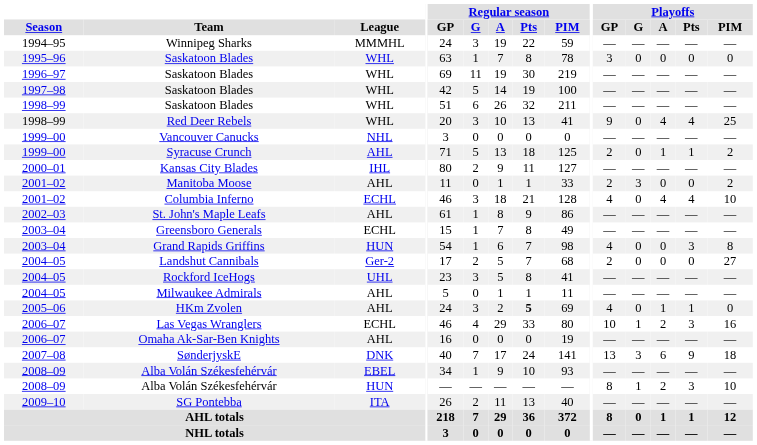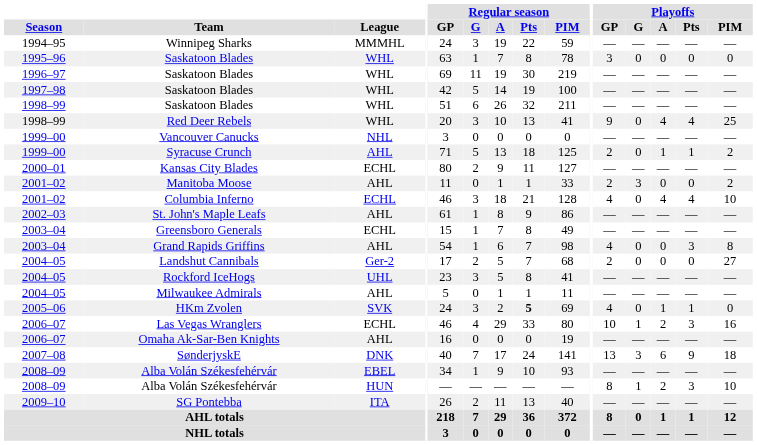 <table border="0" cellpadding="1" cellspacing="0" style="text-align:center; width:60em">
 <tr bgcolor="#e0e0e0">
 <th colspan="3" bgcolor="#ffffff"></th>
 <th rowspan="100" bgcolor="#ffffff"></th>
 <th colspan="5"><a href='#'>Regular season</a></th>
 <th rowspan="100" bgcolor="#ffffff"></th>
 <th colspan="5"><a href='#'>Playoffs</a></th>
 </tr>
 <tr bgcolor="#e0e0e0">
 <th><a href='#'>Season</a></th>
 <th>Team</th>
 <th>League</th>
 <th>GP</th>
 <th><a href='#'>G</a></th>
 <th><a href='#'>A</a></th>
 <th><a href='#'>Pts</a></th>
 <th><a href='#'>PIM</a></th>
 <th>GP</th>
 <th>G</th>
 <th>A</th>
 <th>Pts</th>
 <th>PIM</th>
 </tr>
 <tr>
 <td>1994–95</td>
 <td>Winnipeg Sharks</td>
 <td>MMMHL</td>
 <td>24</td>
 <td>3</td>
 <td>19</td>
 <td>22</td>
 <td>59</td>
 <td>—</td>
 <td>—</td>
 <td>—</td>
 <td>—</td>
 <td>—</td>
 </tr>
 <tr bgcolor="#f0f0f0">
 <td><a href='#'>1995–96</a></td>
 <td><a href='#'>Saskatoon Blades</a></td>
 <td><a href='#'>WHL</a></td>
 <td>63</td>
 <td>1</td>
 <td>7</td>
 <td>8</td>
 <td>78</td>
 <td>3</td>
 <td>0</td>
 <td>0</td>
 <td>0</td>
 <td>0</td>
 </tr>
 <tr>
 <td><a href='#'>1996–97</a></td>
 <td>Saskatoon Blades</td>
 <td>WHL</td>
 <td>69</td>
 <td>11</td>
 <td>19</td>
 <td>30</td>
 <td>219</td>
 <td>—</td>
 <td>—</td>
 <td>—</td>
 <td>—</td>
 <td>—</td>
 </tr>
 <tr bgcolor="#f0f0f0">
 <td><a href='#'>1997–98</a></td>
 <td>Saskatoon Blades</td>
 <td>WHL</td>
 <td>42</td>
 <td>5</td>
 <td>14</td>
 <td>19</td>
 <td>100</td>
 <td>—</td>
 <td>—</td>
 <td>—</td>
 <td>—</td>
 <td>—</td>
 </tr>
 <tr>
 <td><a href='#'>1998–99</a></td>
 <td>Saskatoon Blades</td>
 <td>WHL</td>
 <td>51</td>
 <td>6</td>
 <td>26</td>
 <td>32</td>
 <td>211</td>
 <td>—</td>
 <td>—</td>
 <td>—</td>
 <td>—</td>
 <td>—</td>
 </tr>
 <tr bgcolor="#f0f0f0">
 <td>1998–99</td>
 <td><a href='#'>Red Deer Rebels</a></td>
 <td>WHL</td>
 <td>20</td>
 <td>3</td>
 <td>10</td>
 <td>13</td>
 <td>41</td>
 <td>9</td>
 <td>0</td>
 <td>4</td>
 <td>4</td>
 <td>25</td>
 </tr>
 <tr>
 <td><a href='#'>1999–00</a></td>
 <td><a href='#'>Vancouver Canucks</a></td>
 <td><a href='#'>NHL</a></td>
 <td>3</td>
 <td>0</td>
 <td>0</td>
 <td>0</td>
 <td>0</td>
 <td>—</td>
 <td>—</td>
 <td>—</td>
 <td>—</td>
 <td>—</td>
 </tr>
 <tr bgcolor="#f0f0f0">
 <td><a href='#'>1999–00</a></td>
 <td><a href='#'>Syracuse Crunch</a></td>
 <td><a href='#'>AHL</a></td>
 <td>71</td>
 <td>5</td>
 <td>13</td>
 <td>18</td>
 <td>125</td>
 <td>2</td>
 <td>0</td>
 <td>1</td>
 <td>1</td>
 <td>2</td>
 </tr>
 <tr>
 <td><a href='#'>2000–01</a></td>
 <td><a href='#'>Kansas City Blades</a></td>
-<td><a href='#'>IHL</a></td>
+<td>ECHL</td>
 <td>80</td>
 <td>2</td>
 <td>9</td>
 <td>11</td>
 <td>127</td>
 <td>—</td>
 <td>—</td>
 <td>—</td>
 <td>—</td>
 <td>—</td>
 </tr>
 <tr bgcolor="#f0f0f0">
 <td><a href='#'>2001–02</a></td>
 <td><a href='#'>Manitoba Moose</a></td>
 <td>AHL</td>
 <td>11</td>
 <td>0</td>
 <td>1</td>
 <td>1</td>
 <td>33</td>
 <td>2</td>
 <td>3</td>
 <td>0</td>
 <td>0</td>
 <td>2</td>
 </tr>
 <tr>
 <td><a href='#'>2001–02</a></td>
 <td><a href='#'>Columbia Inferno</a></td>
 <td><a href='#'>ECHL</a></td>
 <td>46</td>
 <td>3</td>
 <td>18</td>
 <td>21</td>
 <td>128</td>
 <td>4</td>
 <td>0</td>
 <td>4</td>
 <td>4</td>
 <td>10</td>
 </tr>
 <tr bgcolor="#f0f0f0">
 <td><a href='#'>2002–03</a></td>
 <td><a href='#'>St. John's Maple Leafs</a></td>
 <td>AHL</td>
 <td>61</td>
 <td>1</td>
 <td>8</td>
 <td>9</td>
 <td>86</td>
 <td>—</td>
 <td>—</td>
 <td>—</td>
 <td>—</td>
 <td>—</td>
 </tr>
 <tr>
 <td><a href='#'>2003–04</a></td>
 <td><a href='#'>Greensboro Generals</a></td>
 <td>ECHL</td>
 <td>15</td>
 <td>1</td>
 <td>7</td>
 <td>8</td>
 <td>49</td>
 <td>—</td>
 <td>—</td>
 <td>—</td>
 <td>—</td>
 <td>—</td>
 </tr>
 <tr bgcolor="#f0f0f0">
 <td><a href='#'>2003–04</a></td>
 <td><a href='#'>Grand Rapids Griffins</a></td>
-<td><a href='#'>HUN</a></td>
+<td>AHL</td>
 <td>54</td>
 <td>1</td>
 <td>6</td>
 <td>7</td>
 <td>98</td>
 <td>4</td>
 <td>0</td>
 <td>0</td>
 <td>3</td>
 <td>8</td>
 </tr>
 <tr>
 <td><a href='#'>2004–05</a></td>
 <td><a href='#'>Landshut Cannibals</a></td>
 <td><a href='#'>Ger-2</a></td>
 <td>17</td>
 <td>2</td>
 <td>5</td>
 <td>7</td>
 <td>68</td>
 <td>2</td>
 <td>0</td>
 <td>0</td>
 <td>0</td>
 <td>27</td>
 </tr>
 <tr bgcolor="#f0f0f0">
 <td><a href='#'>2004–05</a></td>
 <td><a href='#'>Rockford IceHogs</a></td>
 <td><a href='#'>UHL</a></td>
 <td>23</td>
 <td>3</td>
 <td>5</td>
 <td>8</td>
 <td>41</td>
 <td>—</td>
 <td>—</td>
 <td>—</td>
 <td>—</td>
 <td>—</td>
 </tr>
 <tr>
 <td><a href='#'>2004–05</a></td>
 <td><a href='#'>Milwaukee Admirals</a></td>
 <td>AHL</td>
 <td>5</td>
 <td>0</td>
 <td>1</td>
 <td>1</td>
 <td>11</td>
 <td>—</td>
 <td>—</td>
 <td>—</td>
 <td>—</td>
 <td>—</td>
 </tr>
 <tr bgcolor="#f0f0f0">
 <td><a href='#'>2005–06</a></td>
 <td><a href='#'>HKm Zvolen</a></td>
-<td>AHL</td>
+<td><a href='#'>SVK</a></td>
 <td>24</td>
 <td>3</td>
 <td>2</td>
 <td><strong>5</strong></td>
 <td>69</td>
 <td>4</td>
 <td>0</td>
 <td>1</td>
 <td>1</td>
 <td>0</td>
 </tr>
 <tr>
 <td><a href='#'>2006–07</a></td>
 <td><a href='#'>Las Vegas Wranglers</a></td>
 <td>ECHL</td>
 <td>46</td>
 <td>4</td>
 <td>29</td>
 <td>33</td>
 <td>80</td>
 <td>10</td>
 <td>1</td>
 <td>2</td>
 <td>3</td>
 <td>16</td>
 </tr>
 <tr bgcolor="#f0f0f0">
 <td><a href='#'>2006–07</a></td>
 <td><a href='#'>Omaha Ak-Sar-Ben Knights</a></td>
 <td>AHL</td>
 <td>16</td>
 <td>0</td>
 <td>0</td>
 <td>0</td>
 <td>19</td>
 <td>—</td>
 <td>—</td>
 <td>—</td>
 <td>—</td>
 <td>—</td>
 </tr>
 <tr>
 <td><a href='#'>2007–08</a></td>
 <td><a href='#'>SønderjyskE</a></td>
 <td><a href='#'>DNK</a></td>
 <td>40</td>
 <td>7</td>
 <td>17</td>
 <td>24</td>
 <td>141</td>
 <td>13</td>
 <td>3</td>
 <td>6</td>
 <td>9</td>
 <td>18</td>
 </tr>
 <tr bgcolor="#f0f0f0">
 <td><a href='#'>2008–09</a></td>
 <td><a href='#'>Alba Volán Székesfehérvár</a></td>
 <td><a href='#'>EBEL</a></td>
 <td>34</td>
 <td>1</td>
 <td>9</td>
 <td>10</td>
 <td>93</td>
 <td>—</td>
 <td>—</td>
 <td>—</td>
 <td>—</td>
 <td>—</td>
 </tr>
 <tr>
 <td><a href='#'>2008–09</a></td>
 <td>Alba Volán Székesfehérvár</td>
 <td><a href='#'>HUN</a></td>
 <td>—</td>
 <td>—</td>
 <td>—</td>
 <td>—</td>
 <td>—</td>
 <td>8</td>
 <td>1</td>
 <td>2</td>
 <td>3</td>
 <td>10</td>
 </tr>
 <tr bgcolor="#f0f0f0">
 <td><a href='#'>2009–10</a></td>
 <td><a href='#'>SG Pontebba</a></td>
 <td><a href='#'>ITA</a></td>
 <td>26</td>
 <td>2</td>
 <td>11</td>
 <td>13</td>
 <td>40</td>
 <td>—</td>
 <td>—</td>
 <td>—</td>
 <td>—</td>
 <td>—</td>
 </tr>
 <tr bgcolor="#e0e0e0">
 <th colspan="3">AHL totals</th>
 <th>218</th>
 <th>7</th>
 <th>29</th>
 <th>36</th>
 <th>372</th>
 <th>8</th>
 <th>0</th>
 <th>1</th>
 <th>1</th>
 <th>12</th>
 </tr>
 <tr bgcolor="#e0e0e0">
 <th colspan="3">NHL totals</th>
 <th>3</th>
 <th>0</th>
 <th>0</th>
 <th>0</th>
 <th>0</th>
 <th>—</th>
 <th>—</th>
 <th>—</th>
 <th>—</th>
 <th>—</th>
 </tr>
 </table>
